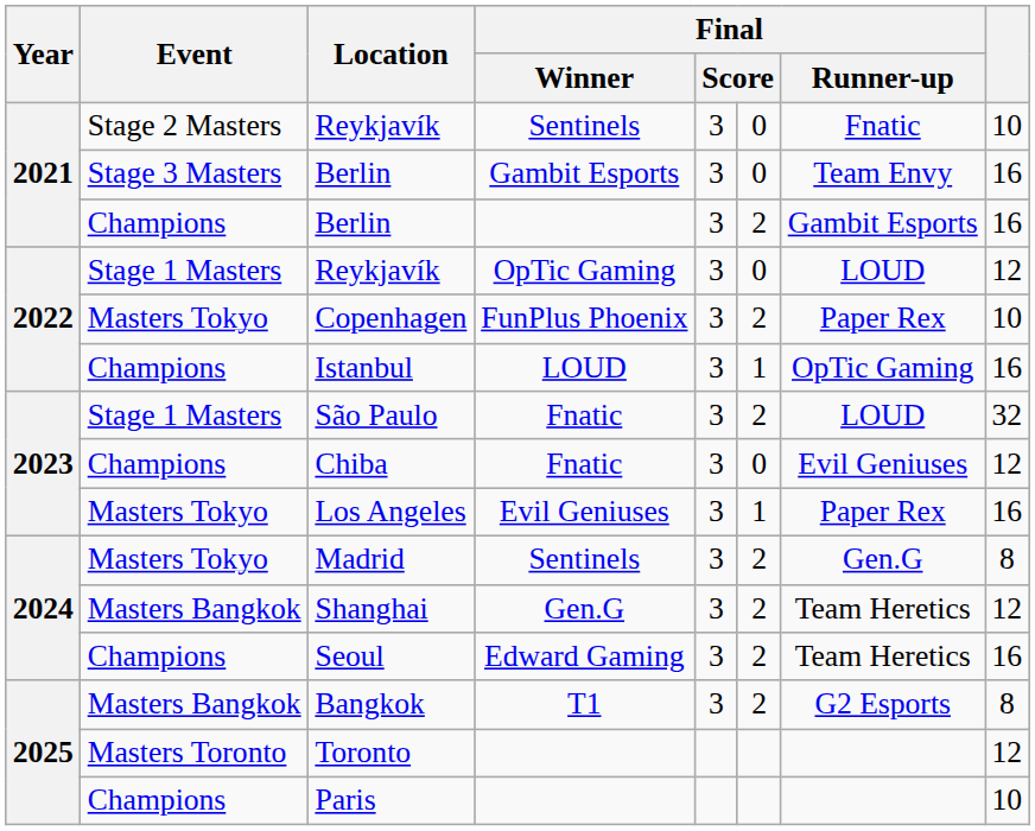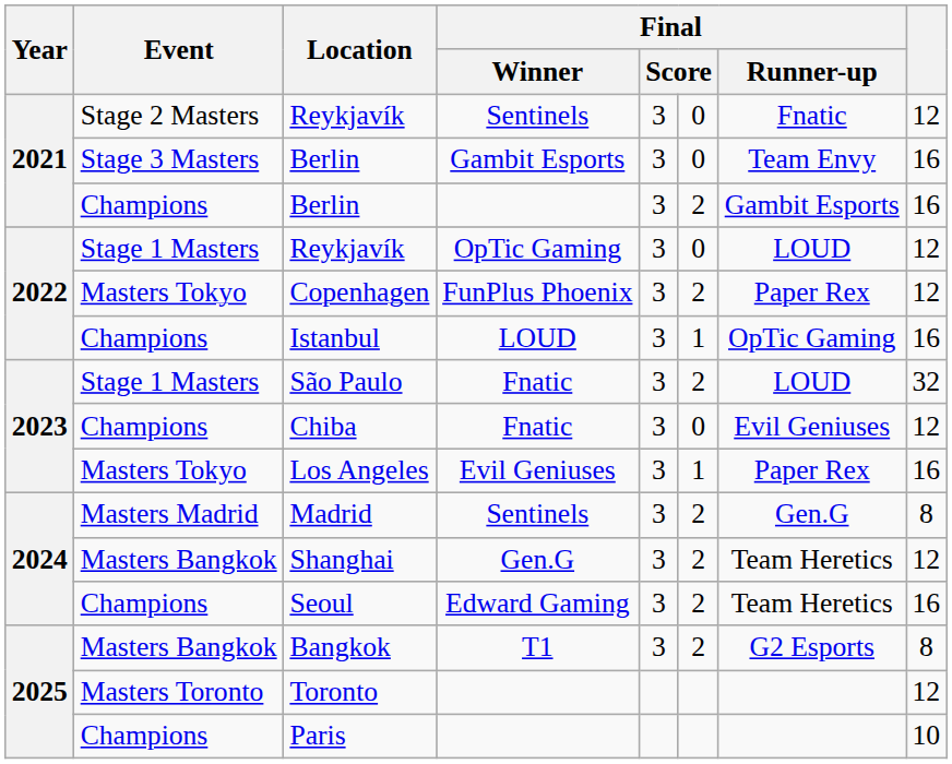 <table class="wikitable" style="text-align: center">
 <tr>
 <th rowspan="2">Year</th>
 <th rowspan="2">Event</th>
 <th rowspan="2">Location</th>
 <th colspan="4">Final</th>
 <th rowspan="2"></th>
 </tr>
 <tr>
 <th>Winner</th>
 <th colspan="2">Score</th>
 <th>Runner-up</th>
 </tr>
 <tr align="center">
 <th rowspan="3">2021</th>
 <td style="text-align: left">Stage 2 Masters</td>
 <td style="text-align: left"><a href='#'>Reykjavík</a></td>
 <td><a href='#'>Sentinels</a></td>
 <td style="text-align:center">3</td>
 <td style="text-align:center">0</td>
 <td><a href='#'>Fnatic</a></td>
-<td>10</td>
+<td>12</td>
 </tr>
 <tr>
 <td style="text-align: left"><a href='#'>Stage 3 Masters</a></td>
 <td style="text-align: left"><a href='#'>Berlin</a></td>
 <td><a href='#'>Gambit Esports</a></td>
 <td>3</td>
 <td>0</td>
 <td><a href='#'>Team Envy</a></td>
 <td>16</td>
 </tr>
 <tr>
 <td style="text-align: left"><a href='#'>Champions</a></td>
 <td style="text-align: left"><a href='#'>Berlin</a></td>
 <td></td>
 <td>3</td>
 <td>2</td>
 <td><a href='#'>Gambit Esports</a></td>
 <td>16</td>
 </tr>
 <tr>
 <th rowspan="3">2022</th>
 <td style="text-align: left"><a href='#'>Stage 1 Masters</a></td>
 <td style="text-align: left"><a href='#'>Reykjavík</a></td>
 <td><a href='#'>OpTic Gaming</a></td>
 <td>3</td>
 <td>0</td>
 <td><a href='#'>LOUD</a></td>
 <td>12</td>
 </tr>
 <tr>
 <td style="text-align: left"><a href='#'>Masters Tokyo</a></td>
 <td style="text-align: left"><a href='#'>Copenhagen</a></td>
 <td><a href='#'>FunPlus Phoenix</a></td>
 <td>3</td>
 <td>2</td>
 <td><a href='#'>Paper Rex</a></td>
-<td>10</td>
+<td>12</td>
 </tr>
 <tr>
 <td style="text-align: left"><a href='#'>Champions</a></td>
 <td style="text-align: left"><a href='#'>Istanbul</a></td>
 <td><a href='#'>LOUD</a></td>
 <td>3</td>
 <td>1</td>
 <td><a href='#'>OpTic Gaming</a></td>
 <td>16</td>
 </tr>
 <tr>
 <th rowspan="3">2023</th>
 <td style="text-align: left"><a href='#'>Stage 1 Masters</a></td>
 <td style="text-align: left"><a href='#'>São Paulo</a></td>
 <td><a href='#'>Fnatic</a></td>
 <td>3</td>
 <td>2</td>
 <td><a href='#'>LOUD</a></td>
 <td>32</td>
 </tr>
 <tr>
 <td style="text-align: left"><a href='#'>Champions</a></td>
 <td style="text-align: left"><a href='#'>Chiba</a></td>
 <td><a href='#'>Fnatic</a></td>
 <td>3</td>
 <td>0</td>
 <td><a href='#'>Evil Geniuses</a></td>
 <td>12</td>
 </tr>
 <tr align="center">
 <td style="text-align: left"><a href='#'>Masters Tokyo</a></td>
 <td style="text-align: left"><a href='#'>Los Angeles</a></td>
 <td><a href='#'>Evil Geniuses</a></td>
 <td>3</td>
 <td>1</td>
 <td><a href='#'>Paper Rex</a></td>
 <td>16</td>
 </tr>
 <tr>
 <th rowspan="3">2024</th>
-<td style="text-align: left"><a href='#'>Masters Tokyo</a></td>
+<td style="text-align: left"><a href='#'>Masters Madrid</a></td>
 <td style="text-align: left"><a href='#'>Madrid</a></td>
 <td><a href='#'>Sentinels</a></td>
 <td>3</td>
 <td>2</td>
 <td><a href='#'>Gen.G</a></td>
 <td>8</td>
 </tr>
 <tr>
 <td style="text-align: left"><a href='#'>Masters Bangkok</a></td>
 <td style="text-align: left"><a href='#'>Shanghai</a></td>
 <td><a href='#'>Gen.G</a></td>
 <td>3</td>
 <td>2</td>
 <td>Team Heretics</td>
 <td>12</td>
 </tr>
 <tr>
 <td style="text-align: left"><a href='#'>Champions</a></td>
 <td style="text-align: left"><a href='#'>Seoul</a></td>
 <td><a href='#'>Edward Gaming</a></td>
 <td>3</td>
 <td>2</td>
 <td>Team Heretics</td>
 <td>16</td>
 </tr>
 <tr>
 <th rowspan="3">2025</th>
 <td style="text-align: left"><a href='#'>Masters Bangkok</a></td>
 <td style="text-align: left"><a href='#'>Bangkok</a></td>
 <td><a href='#'>T1</a></td>
 <td>3</td>
 <td>2</td>
 <td><a href='#'>G2 Esports</a></td>
 <td>8</td>
 </tr>
 <tr>
 <td style="text-align: left"><a href='#'>Masters Toronto</a></td>
 <td style="text-align: left"><a href='#'>Toronto</a></td>
 <td></td>
 <td></td>
 <td></td>
 <td></td>
 <td>12</td>
 </tr>
 <tr>
 <td style="text-align: left"><a href='#'>Champions</a></td>
 <td style="text-align: left"><a href='#'>Paris</a></td>
 <td></td>
 <td></td>
 <td></td>
 <td></td>
 <td>10</td>
 </tr>
 </table>
